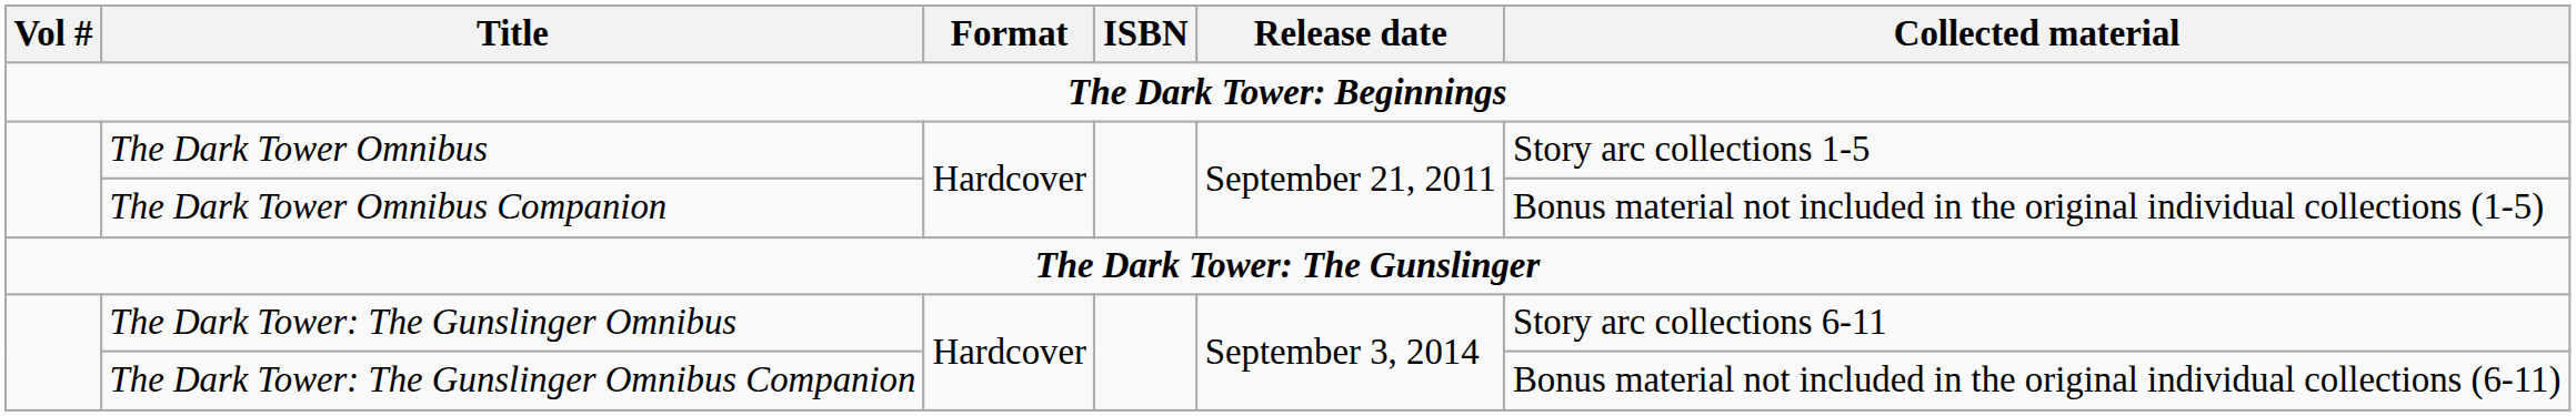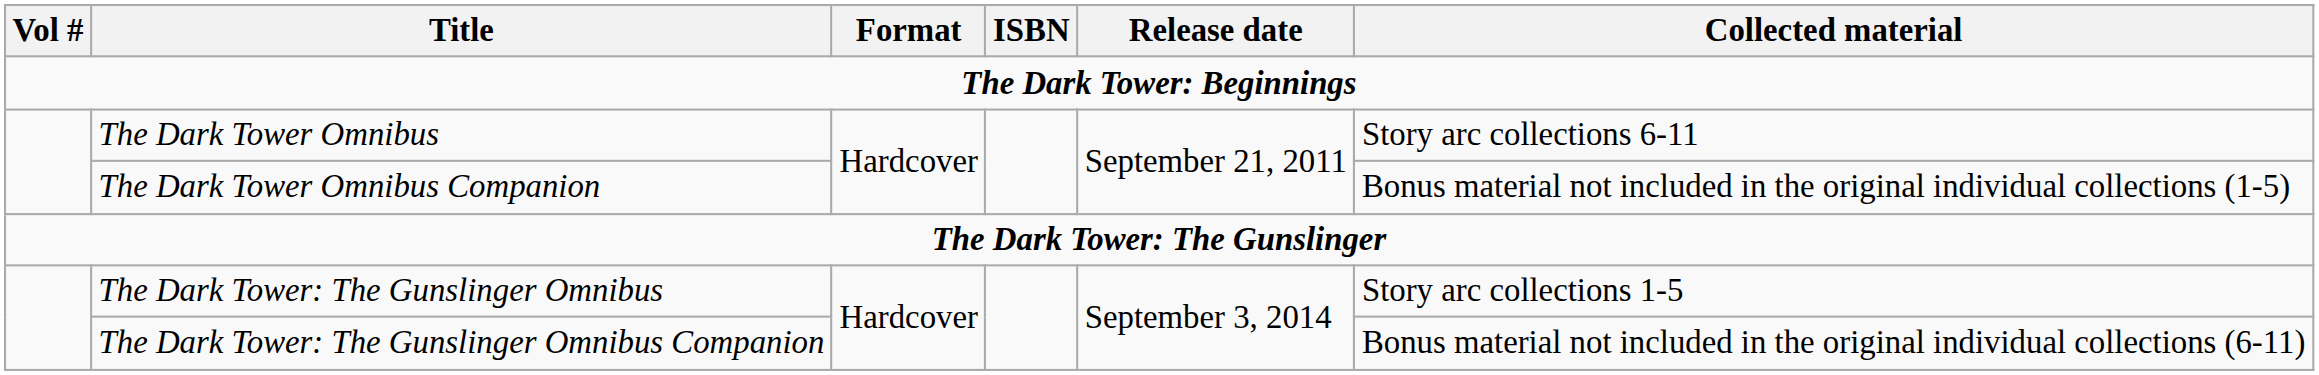 <table class="wikitable">
 <tr>
 <th>Vol #</th>
 <th>Title</th>
 <th>Format</th>
 <th>ISBN</th>
 <th>Release date</th>
 <th>Collected material</th>
 </tr>
 <tr>
 <td colspan="7;" style="text-align:center;"><strong><em>The Dark Tower: Beginnings</em></strong></td>
 </tr>
 <tr>
 <td rowspan=2></td>
 <td><em>The Dark Tower Omnibus</em></td>
 <td rowspan=2>Hardcover</td>
 <td rowspan=2></td>
 <td rowspan=2>September 21, 2011</td>
-<td>Story arc collections 1-5</td>
+<td>Story arc collections 6-11</td>
 </tr>
 <tr>
 <td><em>The Dark Tower Omnibus Companion</em></td>
 <td>Bonus material not included in the original individual collections (1-5)</td>
 </tr>
 <tr>
 <td colspan="7;" style="text-align:center;"><strong><em>The Dark Tower: The Gunslinger</em></strong></td>
 </tr>
 <tr>
 <td rowspan=2></td>
 <td><em>The Dark Tower: The Gunslinger Omnibus</em></td>
 <td rowspan=2>Hardcover</td>
 <td rowspan=2></td>
 <td rowspan=2>September 3, 2014</td>
-<td>Story arc collections 6-11</td>
+<td>Story arc collections 1-5</td>
 </tr>
 <tr>
 <td><em>The Dark Tower: The Gunslinger Omnibus Companion</em></td>
 <td>Bonus material not included in the original individual collections (6-11)</td>
 </tr>
 </table>
